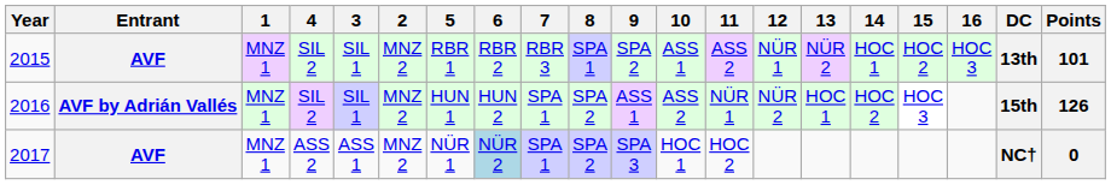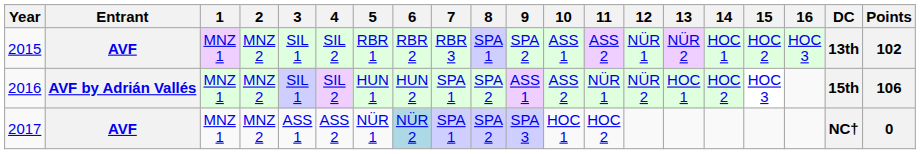 <table class="wikitable" style="text-align:center; font-size:85%">
 <tr>
 <th>Year</th>
 <th>Entrant</th>
 <th>1</th>
+<th>2</th>
+<th>3</th>
 <th>4</th>
-<th>3</th>
-<th>2</th>
 <th>5</th>
 <th>6</th>
 <th>7</th>
 <th>8</th>
 <th>9</th>
 <th>10</th>
 <th>11</th>
 <th>12</th>
 <th>13</th>
 <th>14</th>
 <th>15</th>
 <th>16</th>
 <th>DC</th>
 <th>Points</th>
 </tr>
 <tr>
 <td><a href='#'>2015</a></td>
 <th nowrap><a href='#'>AVF</a></th>
 <td style="background:#efcfff;"><a href='#'>MNZ<br>1</a><br></td>
+<td style="background:#dfffdf;"><a href='#'>MNZ<br>2</a><br></td>
+<td style="background:#dfffdf;"><a href='#'>SIL<br>1</a><br></td>
 <td style="background:#dfffdf;"><a href='#'>SIL<br>2</a><br></td>
-<td style="background:#dfffdf;"><a href='#'>SIL<br>1</a><br></td>
-<td style="background:#dfffdf;"><a href='#'>MNZ<br>2</a><br></td>
 <td style="background:#dfffdf;"><a href='#'>RBR<br>1</a><br></td>
 <td style="background:#dfffdf;"><a href='#'>RBR<br>2</a><br></td>
 <td style="background:#dfffdf;"><a href='#'>RBR<br>3</a><br></td>
 <td style="background:#cfcfff;"><a href='#'>SPA<br>1</a><br></td>
 <td style="background:#dfffdf;"><a href='#'>SPA<br>2</a><br></td>
 <td style="background:#dfffdf;"><a href='#'>ASS<br>1</a><br></td>
 <td style="background:#efcfff;"><a href='#'>ASS<br>2</a><br></td>
 <td style="background:#dfffdf;"><a href='#'>NÜR<br>1</a><br></td>
 <td style="background:#efcfff;"><a href='#'>NÜR<br>2</a><br></td>
 <td style="background:#dfffdf;"><a href='#'>HOC<br>1</a><br></td>
 <td style="background:#dfffdf;"><a href='#'>HOC<br>2</a><br></td>
 <td style="background:#dfffdf;"><a href='#'>HOC<br>3</a><br></td>
 <th>13th</th>
-<th>101</th>
+<th>102</th>
 </tr>
 <tr>
 <td><a href='#'>2016</a></td>
 <th nowrap><a href='#'>AVF by Adrián Vallés</a></th>
 <td style="background:#dfffdf;"><a href='#'>MNZ<br>1</a><br></td>
+<td style="background:#dfffdf;"><a href='#'>MNZ<br>2</a><br></td>
+<td style="background:#cfcfff;"><a href='#'>SIL<br>1</a><br></td>
 <td style="background:#efcfff;"><a href='#'>SIL<br>2</a><br></td>
-<td style="background:#cfcfff;"><a href='#'>SIL<br>1</a><br></td>
-<td style="background:#dfffdf;"><a href='#'>MNZ<br>2</a><br></td>
 <td style="background:#dfffdf;"><a href='#'>HUN<br>1</a><br></td>
 <td style="background:#dfffdf;"><a href='#'>HUN<br>2</a><br></td>
 <td style="background:#dfffdf;"><a href='#'>SPA<br>1</a><br></td>
 <td style="background:#dfffdf;"><a href='#'>SPA<br>2</a><br></td>
 <td style="background:#efcfff;"><a href='#'>ASS<br>1</a><br></td>
 <td style="background:#dfffdf;"><a href='#'>ASS<br>2</a><br></td>
 <td style="background:#dfffdf;"><a href='#'>NÜR<br>1</a><br></td>
 <td style="background:#dfffdf;"><a href='#'>NÜR<br>2</a><br></td>
 <td style="background:#dfffdf;"><a href='#'>HOC<br>1</a><br></td>
 <td style="background:#dfffdf;"><a href='#'>HOC<br>2</a><br></td>
 <td style="background:#ffffff;"><a href='#'>HOC<br>3</a><br></td>
 <td></td>
 <th>15th</th>
-<th>126</th>
+<th>106</th>
 </tr>
 <tr>
 <td><a href='#'>2017</a></td>
 <th nowrap><a href='#'>AVF</a></th>
 <td><a href='#'>MNZ<br>1</a></td>
+<td><a href='#'>MNZ<br>2</a></td>
+<td><a href='#'>ASS<br>1</a></td>
 <td><a href='#'>ASS<br>2</a></td>
-<td><a href='#'>ASS<br>1</a></td>
-<td><a href='#'>MNZ<br>2</a></td>
 <td><a href='#'>NÜR<br>1</a></td>
 <td style="background: lightblue;"><a href='#'>NÜR<br>2</a></td>
 <td style="background:#cfcfff;"><a href='#'>SPA<br>1</a><br></td>
 <td style="background:#cfcfff;"><a href='#'>SPA<br>2</a><br></td>
 <td style="background:#cfcfff;"><a href='#'>SPA<br>3</a><br></td>
 <td><a href='#'>HOC<br>1</a></td>
 <td><a href='#'>HOC<br>2</a></td>
 <td></td>
 <td></td>
 <td></td>
 <td></td>
 <td></td>
 <th>NC†</th>
 <th>0</th>
 </tr>
 </table>
